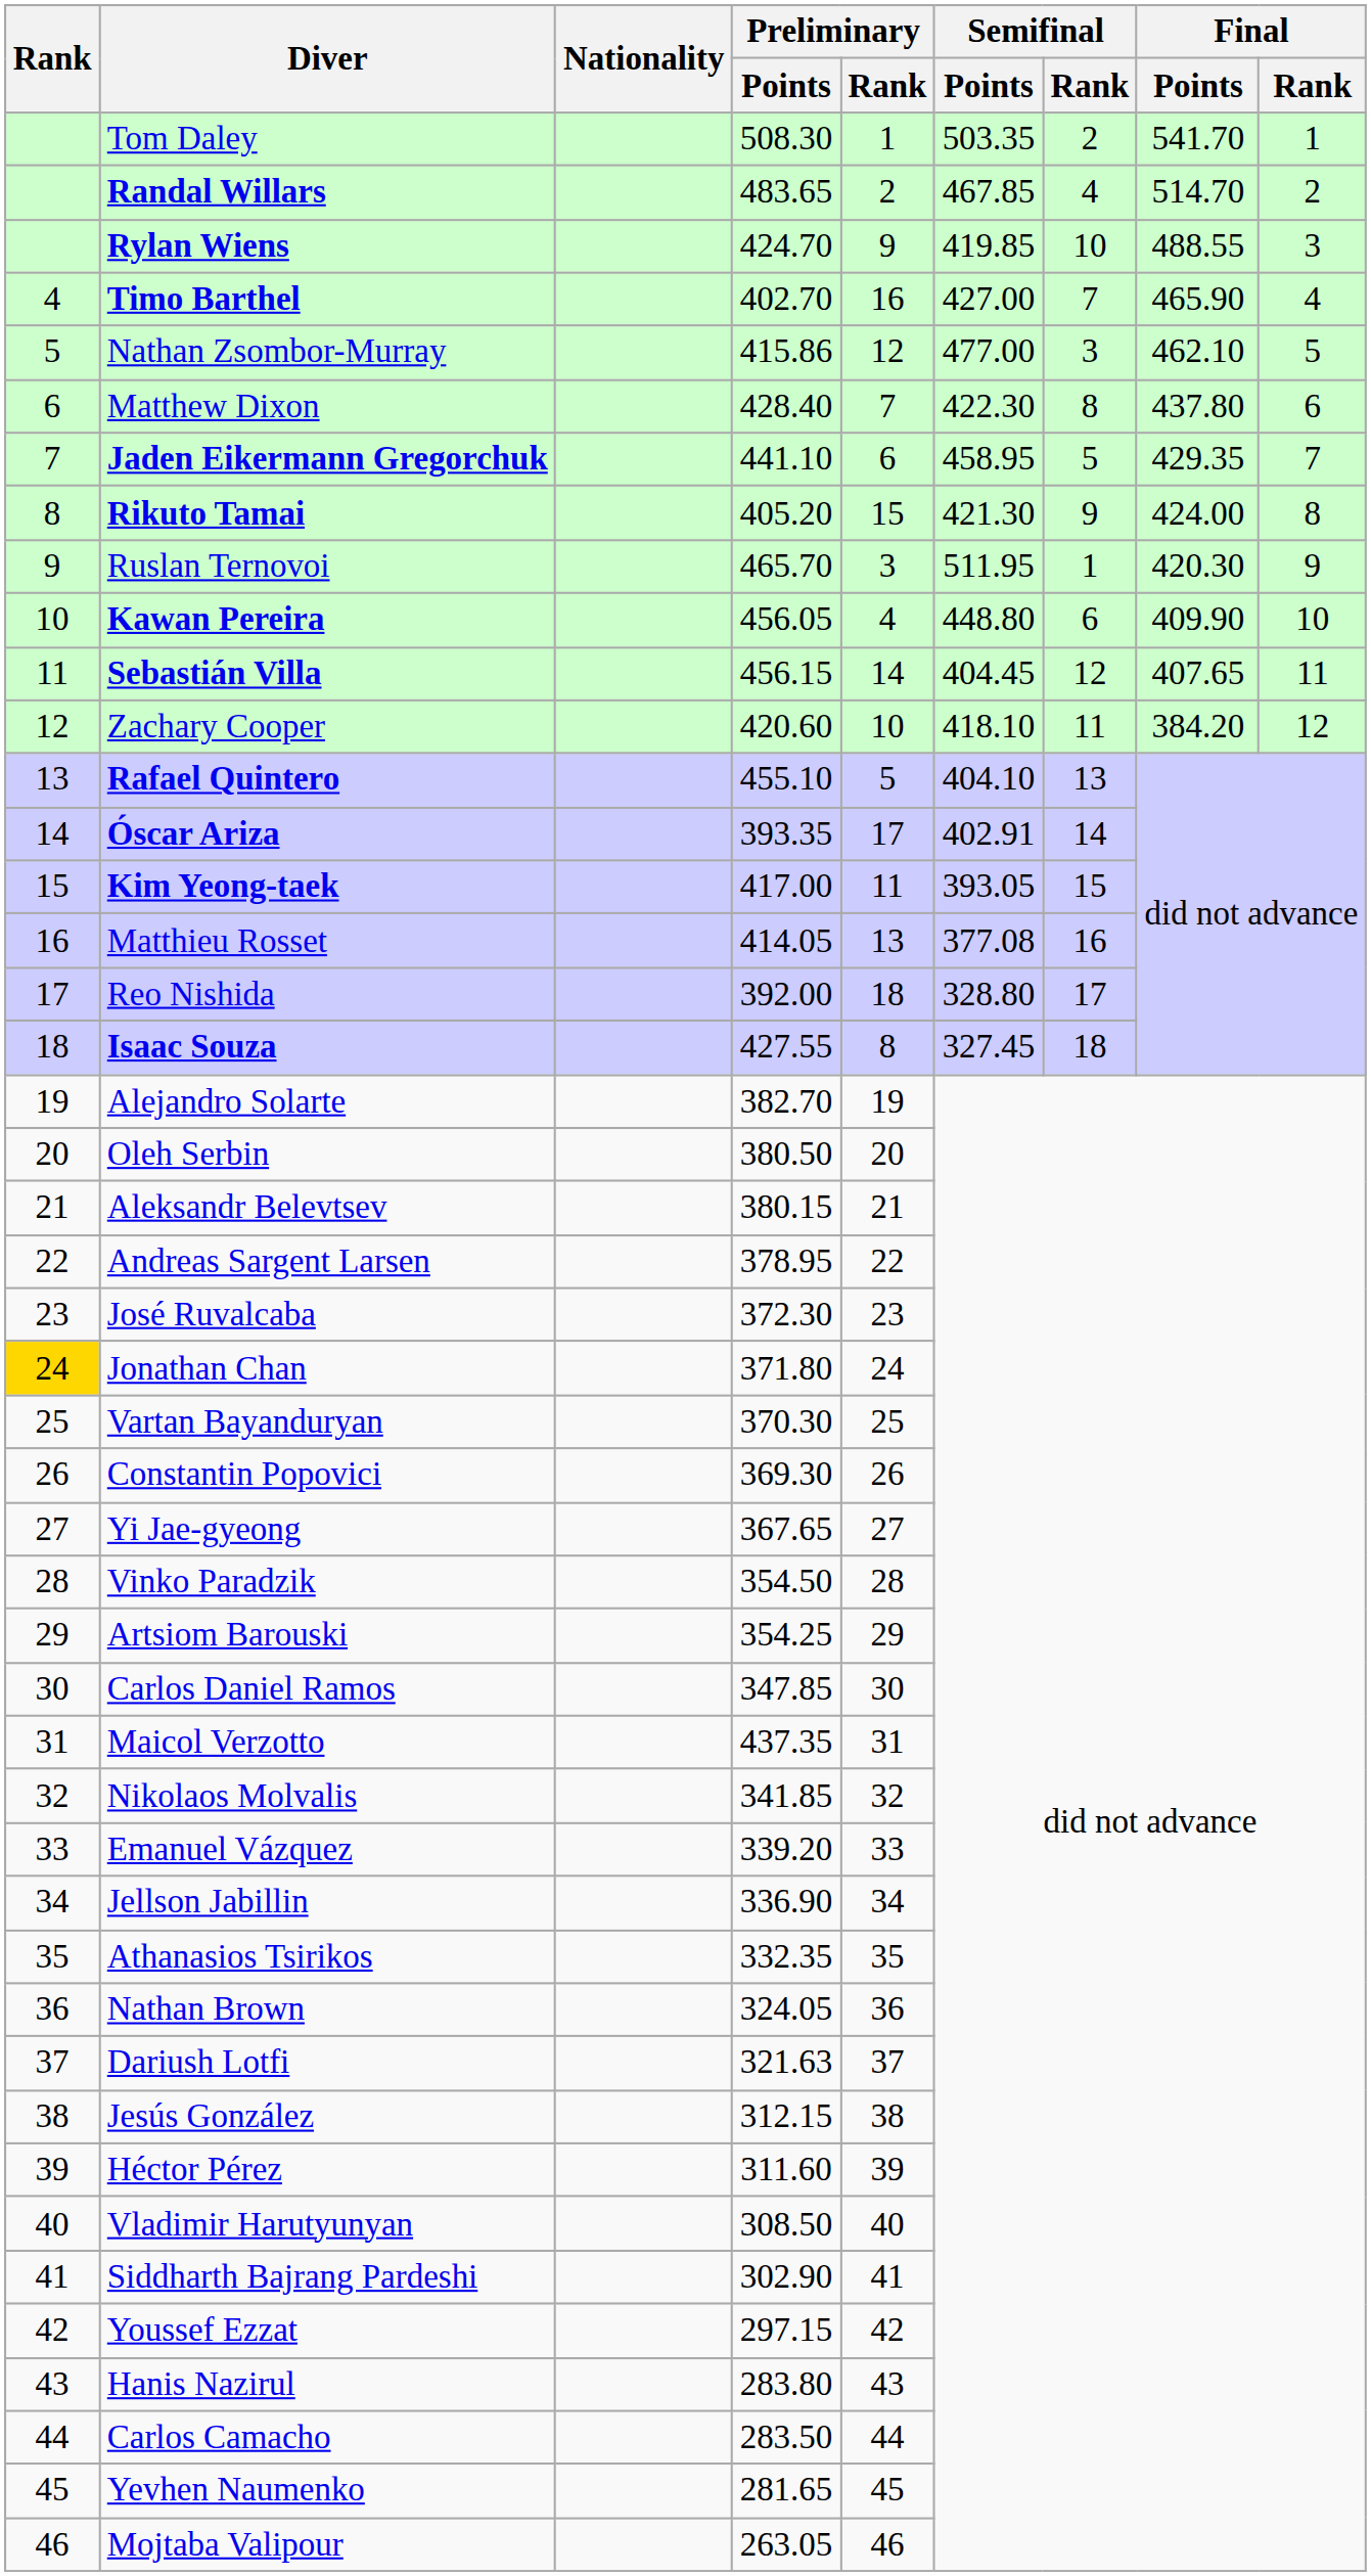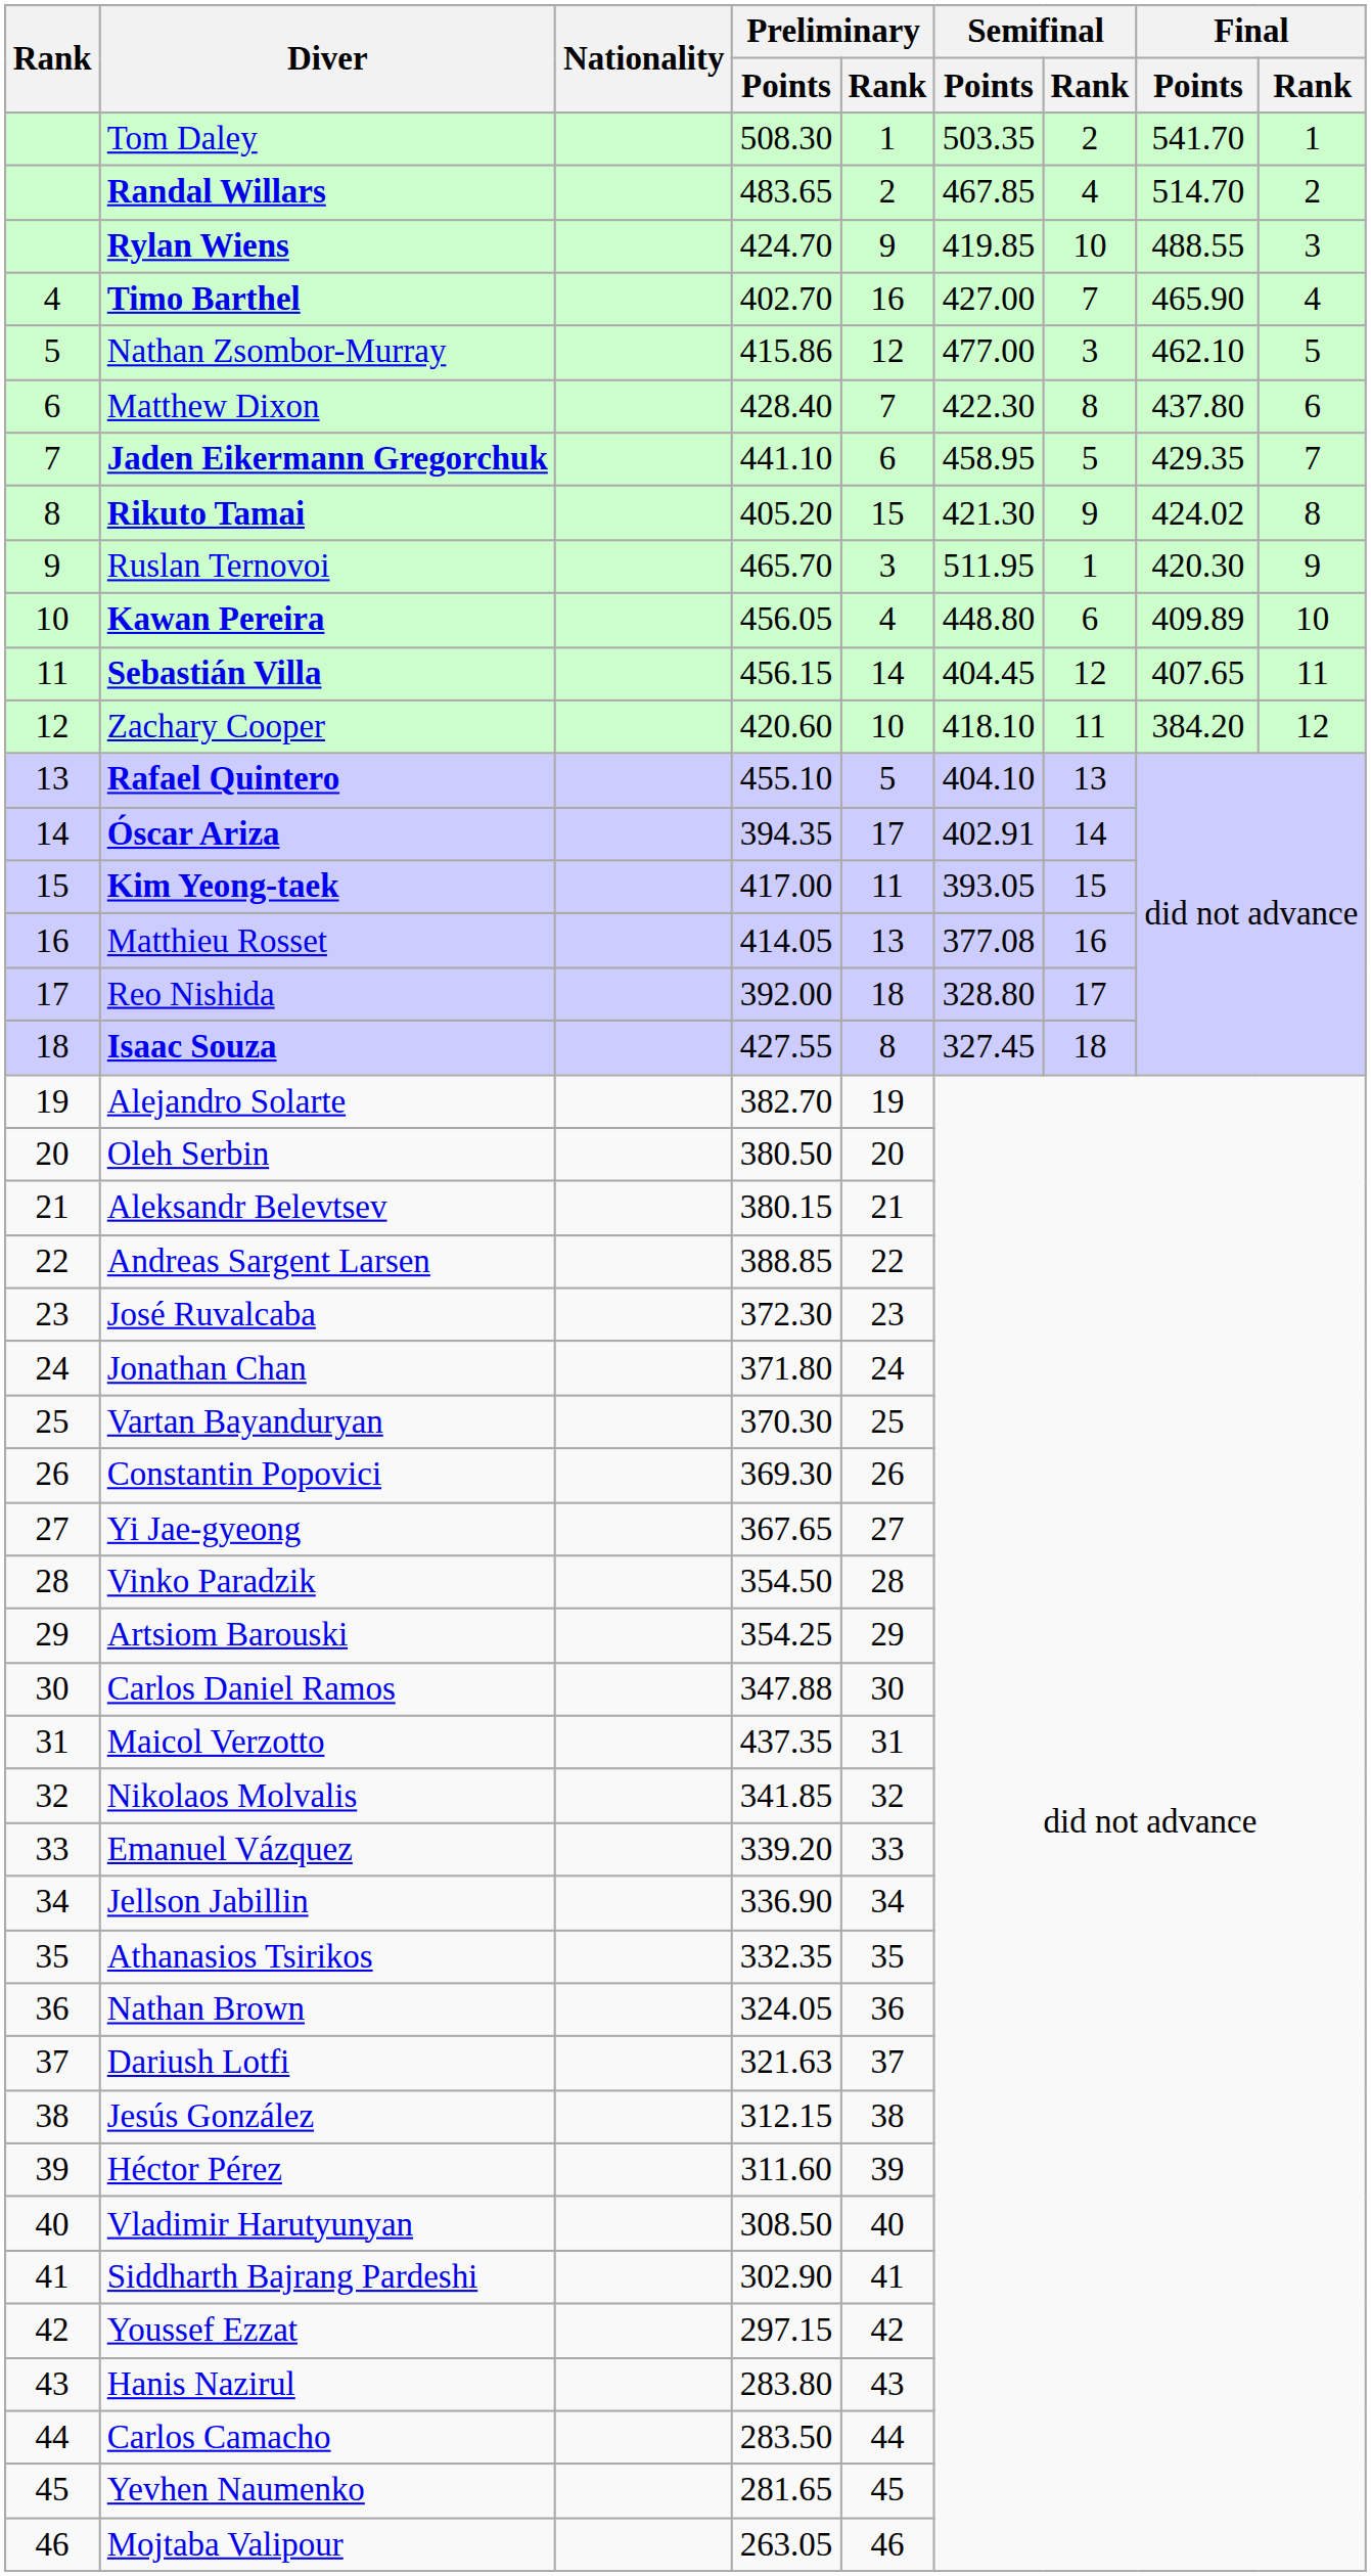 <table class="wikitable sortable" style="text-align:center">
 <tr>
 <th rowspan=2>Rank</th>
 <th rowspan=2>Diver</th>
 <th rowspan=2>Nationality</th>
 <th colspan=2>Preliminary</th>
 <th colspan=2>Semifinal</th>
 <th colspan=2>Final</th>
 </tr>
 <tr>
 <th>Points</th>
 <th>Rank</th>
 <th>Points</th>
 <th>Rank</th>
 <th>Points</th>
 <th>Rank</th>
 </tr>
 <tr bgcolor=ccffcc>
 <td></td>
 <td align=left><a href='#'>Tom Daley</a></td>
 <td align=left></td>
 <td>508.30</td>
 <td>1</td>
 <td>503.35</td>
 <td>2</td>
 <td>541.70</td>
 <td>1</td>
 </tr>
 <tr bgcolor=ccffcc>
 <td></td>
 <td align=left><strong><a href='#'>Randal Willars</a></strong></td>
 <td align=left></td>
 <td>483.65</td>
 <td>2</td>
 <td>467.85</td>
 <td>4</td>
 <td>514.70</td>
 <td>2</td>
 </tr>
 <tr bgcolor=ccffcc>
 <td></td>
 <td align=left><strong><a href='#'>Rylan Wiens</a></strong></td>
 <td align=left></td>
 <td>424.70</td>
 <td>9</td>
 <td>419.85</td>
 <td>10</td>
 <td>488.55</td>
 <td>3</td>
 </tr>
 <tr bgcolor=ccffcc>
 <td>4</td>
 <td align=left><strong><a href='#'>Timo Barthel</a></strong></td>
 <td align=left></td>
 <td>402.70</td>
 <td>16</td>
 <td>427.00</td>
 <td>7</td>
 <td>465.90</td>
 <td>4</td>
 </tr>
 <tr bgcolor=ccffcc>
 <td>5</td>
 <td align=left><a href='#'>Nathan Zsombor-Murray</a></td>
 <td align=left></td>
 <td>415.86</td>
 <td>12</td>
 <td>477.00</td>
 <td>3</td>
 <td>462.10</td>
 <td>5</td>
 </tr>
 <tr bgcolor=ccffcc>
 <td>6</td>
 <td align=left><a href='#'>Matthew Dixon</a></td>
 <td align=left></td>
 <td>428.40</td>
 <td>7</td>
 <td>422.30</td>
 <td>8</td>
 <td>437.80</td>
 <td>6</td>
 </tr>
 <tr bgcolor=ccffcc>
 <td>7</td>
 <td align=left><strong><a href='#'>Jaden Eikermann Gregorchuk</a></strong></td>
 <td align=left></td>
 <td>441.10</td>
 <td>6</td>
 <td>458.95</td>
 <td>5</td>
 <td>429.35</td>
 <td>7</td>
 </tr>
 <tr bgcolor=ccffcc>
 <td>8</td>
 <td align=left><strong><a href='#'>Rikuto Tamai</a></strong></td>
 <td align=left></td>
 <td>405.20</td>
 <td>15</td>
 <td>421.30</td>
 <td>9</td>
-<td>424.00</td>
+<td>424.02</td>
 <td>8</td>
 </tr>
 <tr bgcolor=ccffcc>
 <td>9</td>
 <td align=left><a href='#'>Ruslan Ternovoi</a></td>
 <td align=left></td>
 <td>465.70</td>
 <td>3</td>
 <td>511.95</td>
 <td>1</td>
 <td>420.30</td>
 <td>9</td>
 </tr>
 <tr bgcolor=ccffcc>
 <td>10</td>
 <td align=left><strong><a href='#'>Kawan Pereira</a></strong></td>
 <td align=left></td>
 <td>456.05</td>
 <td>4</td>
 <td>448.80</td>
 <td>6</td>
-<td>409.90</td>
+<td>409.89</td>
 <td>10</td>
 </tr>
 <tr bgcolor=ccffcc>
 <td>11</td>
 <td align=left><strong><a href='#'>Sebastián Villa</a></strong></td>
 <td align=left></td>
 <td>456.15</td>
 <td>14</td>
 <td>404.45</td>
 <td>12</td>
 <td>407.65</td>
 <td>11</td>
 </tr>
 <tr bgcolor=ccffcc>
 <td>12</td>
 <td align=left><a href='#'>Zachary Cooper</a></td>
 <td align=left></td>
 <td>420.60</td>
 <td>10</td>
 <td>418.10</td>
 <td>11</td>
 <td>384.20</td>
 <td>12</td>
 </tr>
 <tr bgcolor=ccccff>
 <td>13</td>
 <td align=left><strong><a href='#'>Rafael Quintero</a></strong></td>
 <td align=left></td>
 <td>455.10</td>
 <td>5</td>
 <td>404.10</td>
 <td>13</td>
 <td colspan=2 rowspan=6>did not advance</td>
 </tr>
 <tr bgcolor=ccccff>
 <td>14</td>
 <td align=left><strong><a href='#'>Óscar Ariza</a></strong></td>
 <td align=left></td>
-<td>393.35</td>
+<td>394.35</td>
 <td>17</td>
 <td>402.91</td>
 <td>14</td>
 </tr>
 <tr bgcolor=ccccff>
 <td>15</td>
 <td align=left><strong><a href='#'>Kim Yeong-taek</a></strong></td>
 <td align=left></td>
 <td>417.00</td>
 <td>11</td>
 <td>393.05</td>
 <td>15</td>
 </tr>
 <tr bgcolor=ccccff>
 <td>16</td>
 <td align=left><a href='#'>Matthieu Rosset</a></td>
 <td align=left></td>
 <td>414.05</td>
 <td>13</td>
 <td>377.08</td>
 <td>16</td>
 </tr>
 <tr bgcolor=ccccff>
 <td>17</td>
 <td align=left><a href='#'>Reo Nishida</a></td>
 <td align=left></td>
 <td>392.00</td>
 <td>18</td>
 <td>328.80</td>
 <td>17</td>
 </tr>
 <tr bgcolor=ccccff>
 <td>18</td>
 <td align=left><strong><a href='#'>Isaac Souza</a></strong></td>
 <td align=left></td>
 <td>427.55</td>
 <td>8</td>
 <td>327.45</td>
 <td>18</td>
 </tr>
 <tr>
 <td>19</td>
 <td align=left><a href='#'>Alejandro Solarte</a></td>
 <td align=left></td>
 <td>382.70</td>
 <td>19</td>
 <td colspan=4 rowspan=28>did not advance</td>
 </tr>
 <tr>
 <td>20</td>
 <td align=left><a href='#'>Oleh Serbin</a></td>
 <td align=left></td>
 <td>380.50</td>
 <td>20</td>
 </tr>
 <tr>
 <td>21</td>
 <td align=left><a href='#'>Aleksandr Belevtsev</a></td>
 <td align=left></td>
 <td>380.15</td>
 <td>21</td>
 </tr>
 <tr>
 <td>22</td>
 <td align=left><a href='#'>Andreas Sargent Larsen</a></td>
 <td align=left></td>
-<td>378.95</td>
+<td>388.85</td>
 <td>22</td>
 </tr>
 <tr>
 <td>23</td>
 <td align=left><a href='#'>José Ruvalcaba</a></td>
 <td align=left></td>
 <td>372.30</td>
 <td>23</td>
 </tr>
 <tr>
-<td style="background: gold;">24</td>
+<td>24</td>
 <td align=left><a href='#'>Jonathan Chan</a></td>
 <td align=left></td>
 <td>371.80</td>
 <td>24</td>
 </tr>
 <tr>
 <td>25</td>
 <td align=left><a href='#'>Vartan Bayanduryan</a></td>
 <td align=left></td>
 <td>370.30</td>
 <td>25</td>
 </tr>
 <tr>
 <td>26</td>
 <td align=left><a href='#'>Constantin Popovici</a></td>
 <td align=left></td>
 <td>369.30</td>
 <td>26</td>
 </tr>
 <tr>
 <td>27</td>
 <td align=left><a href='#'>Yi Jae-gyeong</a></td>
 <td align=left></td>
 <td>367.65</td>
 <td>27</td>
 </tr>
 <tr>
 <td>28</td>
 <td align=left><a href='#'>Vinko Paradzik</a></td>
 <td align=left></td>
 <td>354.50</td>
 <td>28</td>
 </tr>
 <tr>
 <td>29</td>
 <td align=left><a href='#'>Artsiom Barouski</a></td>
 <td align=left></td>
 <td>354.25</td>
 <td>29</td>
 </tr>
 <tr>
 <td>30</td>
 <td align=left><a href='#'>Carlos Daniel Ramos</a></td>
 <td align=left></td>
-<td>347.85</td>
+<td>347.88</td>
 <td>30</td>
 </tr>
 <tr>
 <td>31</td>
 <td align=left><a href='#'>Maicol Verzotto</a></td>
 <td align=left></td>
 <td>437.35</td>
 <td>31</td>
 </tr>
 <tr>
 <td>32</td>
 <td align=left><a href='#'>Nikolaos Molvalis</a></td>
 <td align=left></td>
 <td>341.85</td>
 <td>32</td>
 </tr>
 <tr>
 <td>33</td>
 <td align=left><a href='#'>Emanuel Vázquez</a></td>
 <td align=left></td>
 <td>339.20</td>
 <td>33</td>
 </tr>
 <tr>
 <td>34</td>
 <td align=left><a href='#'>Jellson Jabillin</a></td>
 <td align=left></td>
 <td>336.90</td>
 <td>34</td>
 </tr>
 <tr>
 <td>35</td>
 <td align=left><a href='#'>Athanasios Tsirikos</a></td>
 <td align=left></td>
 <td>332.35</td>
 <td>35</td>
 </tr>
 <tr>
 <td>36</td>
 <td align=left><a href='#'>Nathan Brown</a></td>
 <td align=left></td>
 <td>324.05</td>
 <td>36</td>
 </tr>
 <tr>
 <td>37</td>
 <td align=left><a href='#'>Dariush Lotfi</a></td>
 <td align=left></td>
 <td>321.63</td>
 <td>37</td>
 </tr>
 <tr>
 <td>38</td>
 <td align=left><a href='#'>Jesús González</a></td>
 <td align=left></td>
 <td>312.15</td>
 <td>38</td>
 </tr>
 <tr>
 <td>39</td>
 <td align=left><a href='#'>Héctor Pérez</a></td>
 <td align=left></td>
 <td>311.60</td>
 <td>39</td>
 </tr>
 <tr>
 <td>40</td>
 <td align=left><a href='#'>Vladimir Harutyunyan</a></td>
 <td align=left></td>
 <td>308.50</td>
 <td>40</td>
 </tr>
 <tr>
 <td>41</td>
 <td align=left><a href='#'>Siddharth Bajrang Pardeshi</a></td>
 <td align=left></td>
 <td>302.90</td>
 <td>41</td>
 </tr>
 <tr>
 <td>42</td>
 <td align=left><a href='#'>Youssef Ezzat</a></td>
 <td align=left></td>
 <td>297.15</td>
 <td>42</td>
 </tr>
 <tr>
 <td>43</td>
 <td align=left><a href='#'>Hanis Nazirul</a></td>
 <td align=left></td>
 <td>283.80</td>
 <td>43</td>
 </tr>
 <tr>
 <td>44</td>
 <td align=left><a href='#'>Carlos Camacho</a></td>
 <td align=left></td>
 <td>283.50</td>
 <td>44</td>
 </tr>
 <tr>
 <td>45</td>
 <td align=left><a href='#'>Yevhen Naumenko</a></td>
 <td align=left></td>
 <td>281.65</td>
 <td>45</td>
 </tr>
 <tr>
 <td>46</td>
 <td align=left><a href='#'>Mojtaba Valipour</a></td>
 <td align=left></td>
 <td>263.05</td>
 <td>46</td>
 </tr>
 </table>
